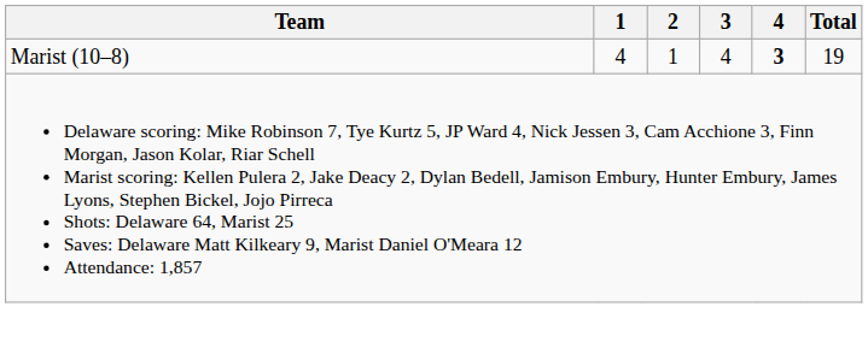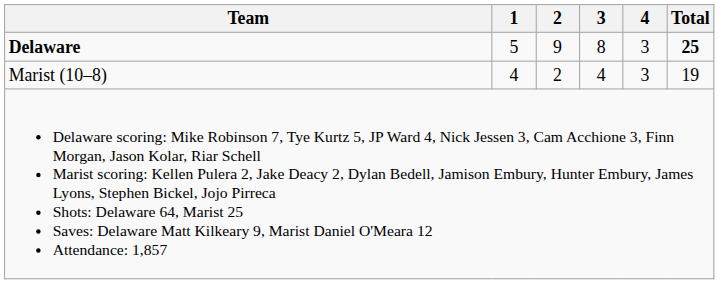 <table class="wikitable" style="text-align:center; max-width:40em">
 <tr>
 <th>Team</th>
 <th style="width:2em">1</th>
 <th style="width:2em">2</th>
 <th style="width:2em">3</th>
 <th style="width:2em">4</th>
 <th style="width:2em">Total</th>
 </tr>
 <tr>
+<td style="text-align:left"><strong>Delaware</strong></td>
+<td>5</td>
+<td>9</td>
+<td>8</td>
+<td>3</td>
+<td><strong>25</strong></td>
+</tr>
+<tr>
 <td style="text-align:left">Marist (10–8)</td>
 <td>4</td>
-<td>1</td>
+<td>2</td>
 <td>4</td>
-<td><strong>3</strong></td>
+<td>3</td>
 <td>19</td>
 </tr>
 <tr>
 <td colspan=6 style="text-align:left; font-size:88%;"><br><ul><li>Delaware scoring: Mike Robinson 7, Tye Kurtz 5, JP Ward 4, Nick Jessen 3, Cam Acchione 3, Finn Morgan, Jason Kolar, Riar Schell</li><li>Marist scoring: Kellen Pulera 2, Jake Deacy 2, Dylan Bedell, Jamison Embury, Hunter Embury, James Lyons, Stephen Bickel, Jojo Pirreca</li><li>Shots: Delaware 64, Marist 25</li><li>Saves: Delaware Matt Kilkeary	9, Marist Daniel O'Meara 12</li><li>Attendance: 1,857</li></ul></td>
 </tr>
 </table>
